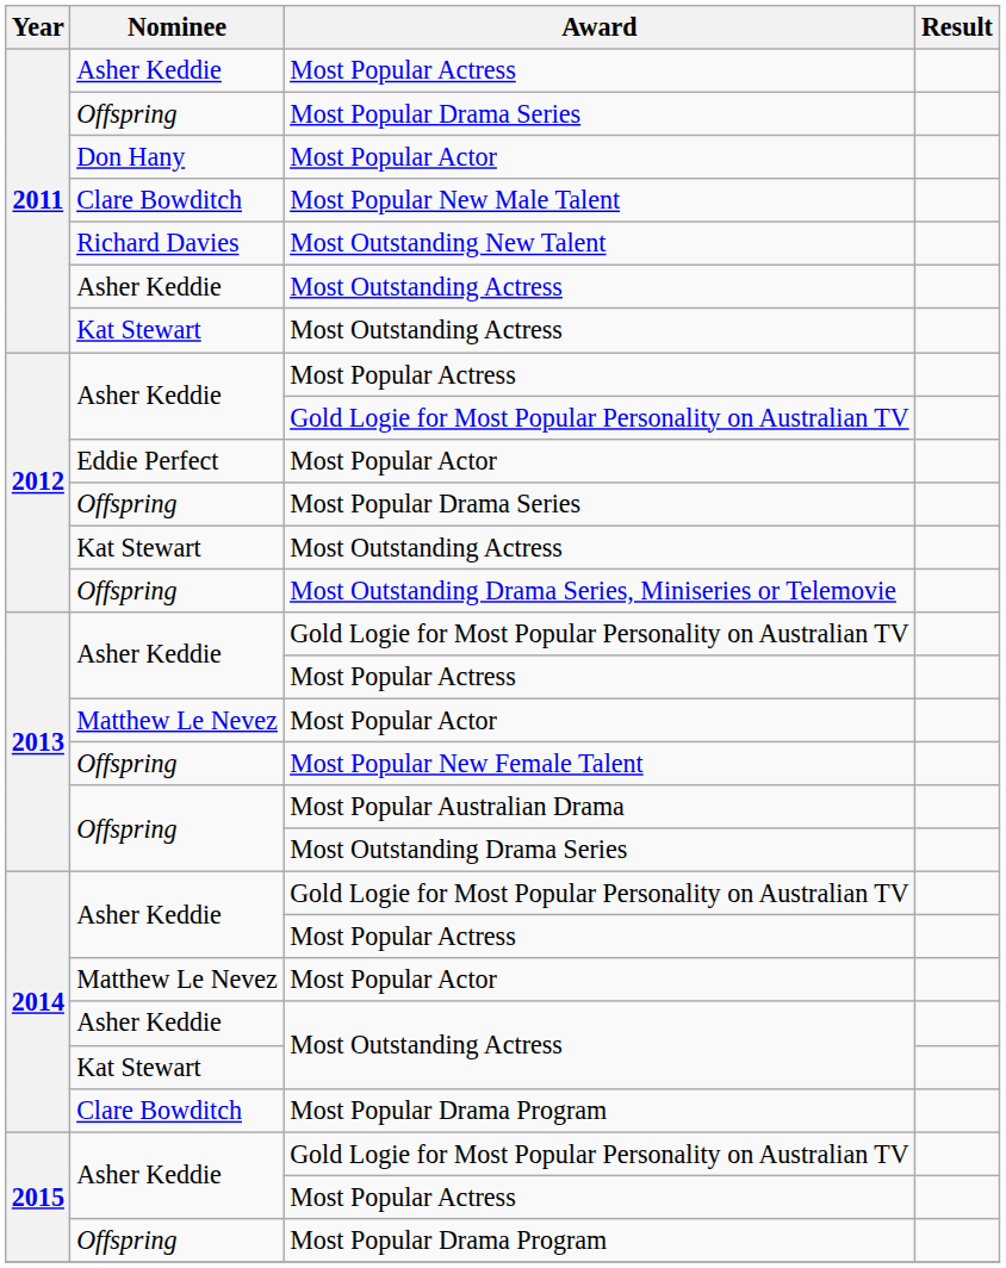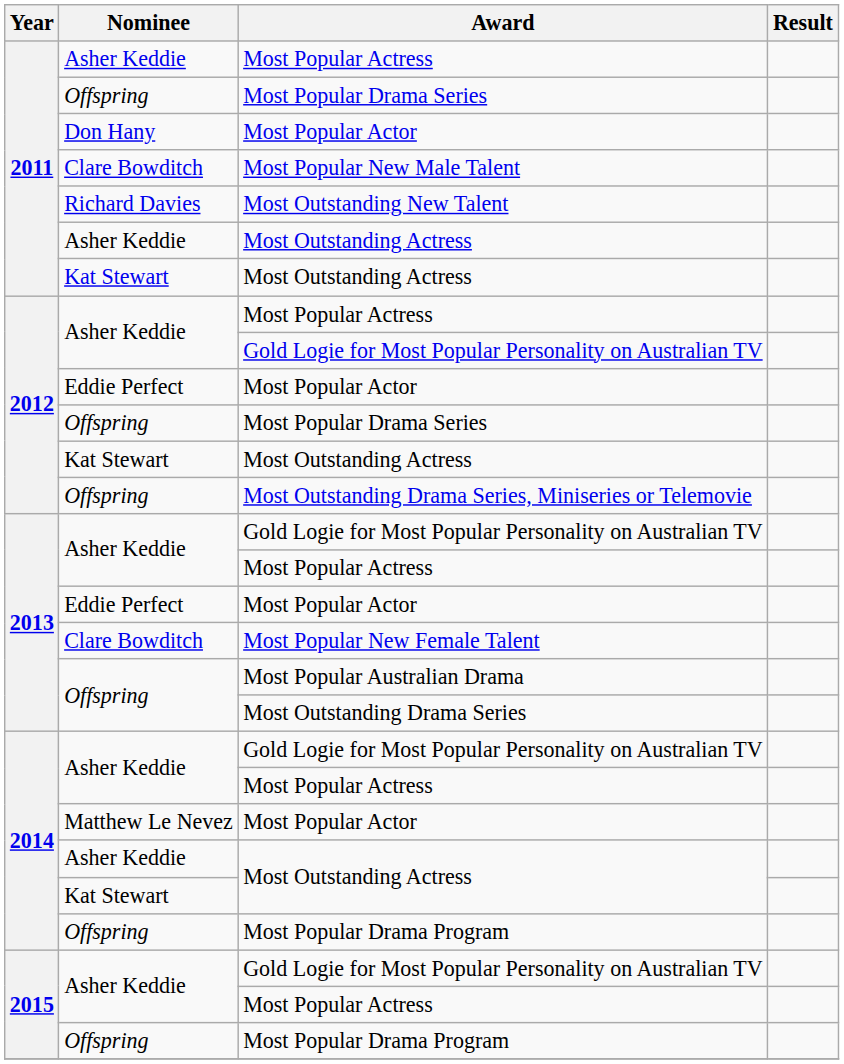 <table class="wikitable plainrowheaders" style="font-size: 95%;">
 <tr>
 <th scope="col">Year</th>
 <th scope="col">Nominee</th>
 <th scope="col">Award</th>
 <th scope="col">Result</th>
 </tr>
 <tr>
 <th scope="row" rowspan="7"><a href='#'>2011</a></th>
 <td><a href='#'>Asher Keddie</a></td>
 <td><a href='#'>Most Popular Actress</a></td>
 <td></td>
 </tr>
 <tr>
 <td><em>Offspring</em></td>
 <td><a href='#'>Most Popular Drama Series</a></td>
 <td></td>
 </tr>
 <tr>
 <td><a href='#'>Don Hany</a></td>
 <td><a href='#'>Most Popular Actor</a></td>
 <td></td>
 </tr>
 <tr>
 <td><a href='#'>Clare Bowditch</a></td>
 <td><a href='#'>Most Popular New Male Talent</a></td>
 <td></td>
 </tr>
 <tr>
 <td><a href='#'>Richard Davies</a></td>
 <td><a href='#'>Most Outstanding New Talent</a></td>
 <td></td>
 </tr>
 <tr>
 <td>Asher Keddie</td>
 <td><a href='#'>Most Outstanding Actress</a></td>
 <td></td>
 </tr>
 <tr>
 <td><a href='#'>Kat Stewart</a></td>
 <td>Most Outstanding Actress</td>
 <td></td>
 </tr>
 <tr>
 <th scope="row" rowspan="6"><a href='#'>2012</a></th>
 <td rowspan="2">Asher Keddie</td>
 <td>Most Popular Actress</td>
 <td></td>
 </tr>
 <tr>
 <td><a href='#'>Gold Logie for Most Popular Personality on Australian TV</a></td>
 <td></td>
 </tr>
 <tr>
 <td>Eddie Perfect</td>
 <td>Most Popular Actor</td>
 <td></td>
 </tr>
 <tr>
 <td><em>Offspring</em></td>
 <td>Most Popular Drama Series</td>
 <td></td>
 </tr>
 <tr>
 <td>Kat Stewart</td>
 <td>Most Outstanding Actress</td>
 <td></td>
 </tr>
 <tr>
 <td><em>Offspring</em></td>
 <td><a href='#'>Most Outstanding Drama Series, Miniseries or Telemovie</a></td>
 <td></td>
 </tr>
 <tr>
 <th scope="row" rowspan="6"><a href='#'>2013</a></th>
 <td rowspan="2">Asher Keddie</td>
 <td>Gold Logie for Most Popular Personality on Australian TV</td>
 <td></td>
 </tr>
 <tr>
 <td>Most Popular Actress</td>
 <td></td>
 </tr>
 <tr>
-<td><a href='#'>Matthew Le Nevez</a></td>
+<td>Eddie Perfect</td>
 <td>Most Popular Actor</td>
 <td></td>
 </tr>
 <tr>
-<td><em>Offspring</em></td>
+<td><a href='#'>Clare Bowditch</a></td>
 <td><a href='#'>Most Popular New Female Talent</a></td>
 <td></td>
 </tr>
 <tr>
 <td rowspan="2"><em>Offspring</em></td>
 <td>Most Popular Australian Drama</td>
 <td></td>
 </tr>
 <tr>
 <td>Most Outstanding Drama Series</td>
 <td></td>
 </tr>
 <tr>
 <th scope="row" rowspan="6"><a href='#'>2014</a></th>
 <td rowspan="2">Asher Keddie</td>
 <td>Gold Logie for Most Popular Personality on Australian TV</td>
 <td></td>
 </tr>
 <tr>
 <td>Most Popular Actress</td>
 <td></td>
 </tr>
 <tr>
 <td>Matthew Le Nevez</td>
 <td>Most Popular Actor</td>
 <td></td>
 </tr>
 <tr>
 <td>Asher Keddie</td>
 <td rowspan="2">Most Outstanding Actress</td>
 <td></td>
 </tr>
 <tr>
 <td>Kat Stewart</td>
 <td></td>
 </tr>
 <tr>
-<td><a href='#'>Clare Bowditch</a></td>
+<td><em>Offspring</em></td>
 <td>Most Popular Drama Program</td>
 <td></td>
 </tr>
 <tr>
 <th scope="row" rowspan="3"><a href='#'>2015</a></th>
 <td rowspan="2">Asher Keddie</td>
 <td>Gold Logie for Most Popular Personality on Australian TV</td>
 <td></td>
 </tr>
 <tr>
 <td>Most Popular Actress</td>
 <td></td>
 </tr>
 <tr>
 <td><em>Offspring</em></td>
 <td>Most Popular Drama Program</td>
 <td></td>
 </tr>
 <tr>
 </tr>
 </table>
